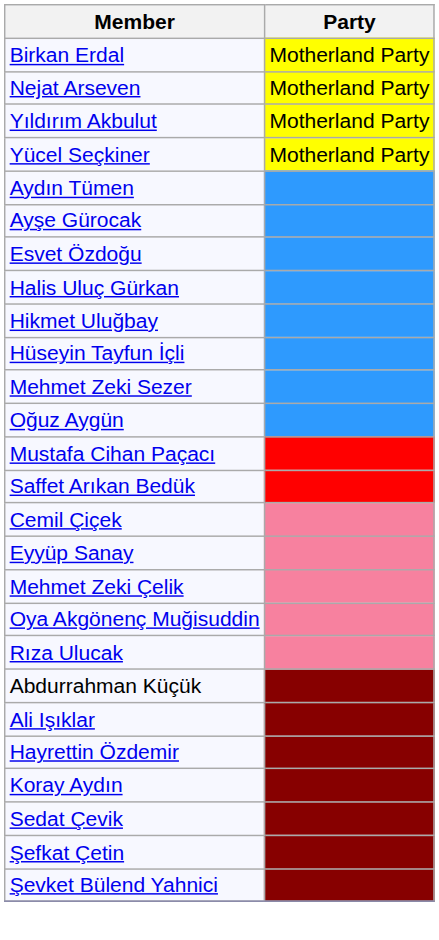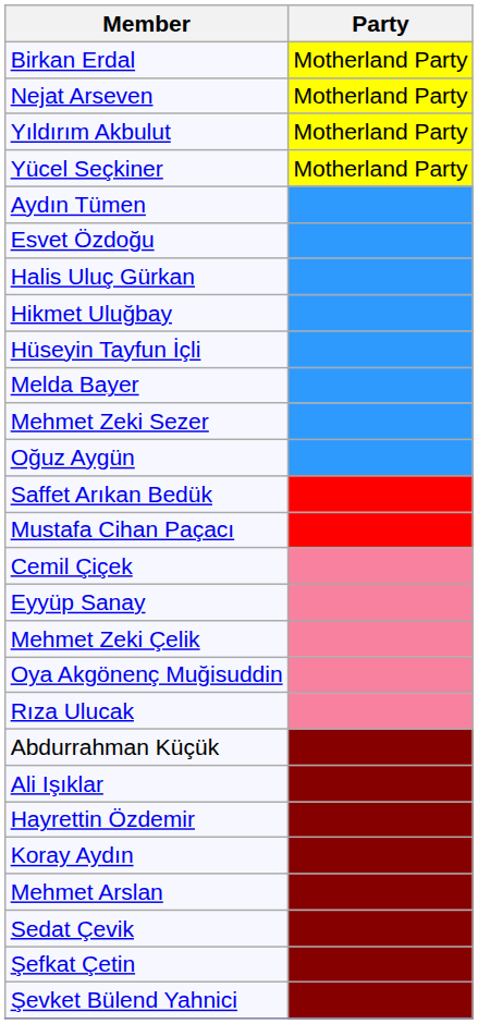 <table class=wikitable style="border:1px solid #8888aa; background-color:#f7f8ff; padding:0px; font-size:90%;">
 <tr>
 <th>Member</th>
 <th>Party</th>
 </tr>
 <tr>
 <td><a href='#'>Birkan Erdal</a></td>
 <td style="background: #ffff00">Motherland Party</td>
 </tr>
 <tr>
 <td><a href='#'>Nejat Arseven</a></td>
 <td style="background: #ffff00">Motherland Party</td>
 </tr>
 <tr>
 <td><a href='#'>Yıldırım Akbulut</a></td>
 <td style="background: #ffff00">Motherland Party</td>
 </tr>
 <tr>
 <td><a href='#'>Yücel Seçkiner</a></td>
 <td style="background: #ffff00">Motherland Party</td>
 </tr>
 <tr>
 <td><a href='#'>Aydın Tümen</a></td>
 <td style="background: #2E9AFE"></td>
 </tr>
 <tr>
-<td><a href='#'>Ayşe Gürocak</a></td>
-<td style="background: #2E9AFE"></td>
-</tr>
-<tr>
 <td><a href='#'>Esvet Özdoğu</a></td>
 <td style="background: #2E9AFE"></td>
 </tr>
 <tr>
 <td><a href='#'>Halis Uluç Gürkan</a></td>
 <td style="background: #2E9AFE"></td>
 </tr>
 <tr>
 <td><a href='#'>Hikmet Uluğbay</a></td>
 <td style="background: #2E9AFE"></td>
 </tr>
 <tr>
 <td><a href='#'>Hüseyin Tayfun İçli</a></td>
 <td style="background: #2E9AFE"></td>
 </tr>
 <tr>
+<td><a href='#'>Melda Bayer</a></td>
+<td style="background: #2E9AFE"></td>
+</tr>
+<tr>
 <td><a href='#'>Mehmet Zeki Sezer</a></td>
 <td style="background: #2E9AFE"></td>
 </tr>
 <tr>
 <td><a href='#'>Oğuz Aygün</a></td>
 <td style="background: #2E9AFE"></td>
 </tr>
 <tr>
-<td><a href='#'>Mustafa Cihan Paçacı</a></td>
+<td><a href='#'>Saffet Arıkan Bedük</a></td>
 <td style="background: #ff0000"></td>
 </tr>
 <tr>
-<td><a href='#'>Saffet Arıkan Bedük</a></td>
+<td><a href='#'>Mustafa Cihan Paçacı</a></td>
 <td style="background: #ff0000"></td>
 </tr>
 <tr>
 <td><a href='#'>Cemil Çiçek</a></td>
 <td style="background: #F7819F"></td>
 </tr>
 <tr>
 <td><a href='#'>Eyyüp Sanay</a></td>
 <td style="background: #F7819F"></td>
 </tr>
 <tr>
 <td><a href='#'>Mehmet Zeki Çelik</a></td>
 <td style="background: #F7819F"></td>
 </tr>
 <tr>
 <td><a href='#'>Oya Akgönenç Muğisuddin</a></td>
 <td style="background: #F7819F"></td>
 </tr>
 <tr>
 <td><a href='#'>Rıza Ulucak</a></td>
 <td style="background: #F7819F"></td>
 </tr>
 <tr>
 <td>Abdurrahman Küçük</td>
 <td style="background: #870000"></td>
 </tr>
 <tr>
 <td><a href='#'>Ali Işıklar</a></td>
 <td style="background: #870000"></td>
 </tr>
 <tr>
 <td><a href='#'>Hayrettin Özdemir</a></td>
 <td style="background: #870000"></td>
 </tr>
 <tr>
 <td><a href='#'>Koray Aydın</a></td>
 <td style="background: #870000"></td>
 </tr>
 <tr>
+<td><a href='#'>Mehmet Arslan</a></td>
+<td style="background: #870000"></td>
+</tr>
+<tr>
 <td><a href='#'>Sedat Çevik</a></td>
 <td style="background: #870000"></td>
 </tr>
 <tr>
 <td><a href='#'>Şefkat Çetin</a></td>
 <td style="background: #870000"></td>
 </tr>
 <tr>
 <td><a href='#'>Şevket Bülend Yahnici</a></td>
 <td style="background: #870000"></td>
 </tr>
 <tr>
 </tr>
 </table>
